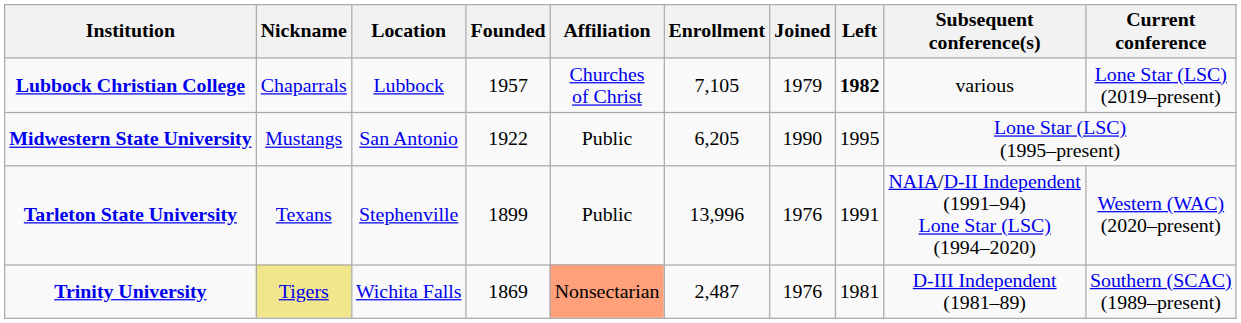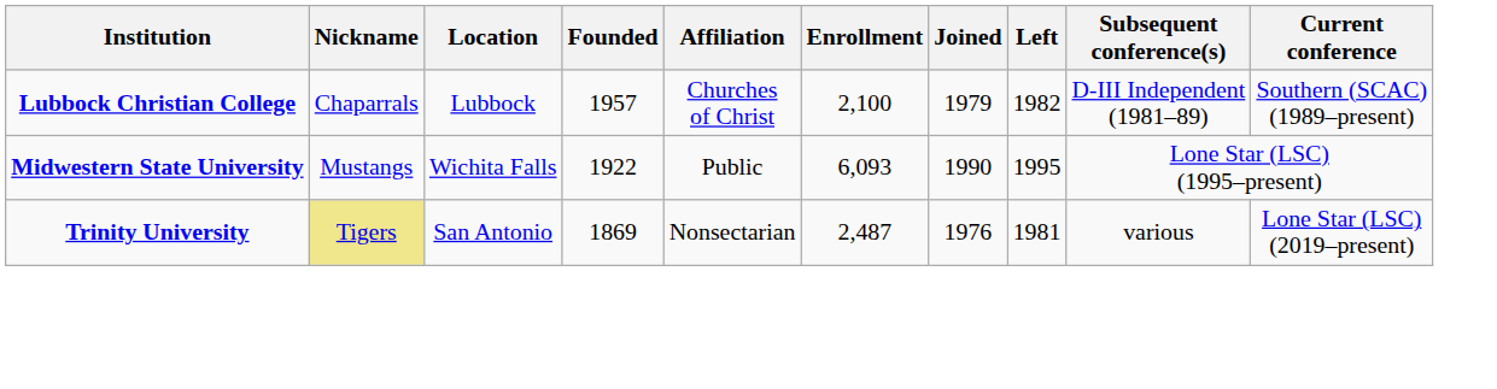 <table class="wikitable sortable" style="text-align:center">
 <tr>
 <th>Institution</th>
 <th>Nickname</th>
 <th>Location</th>
 <th>Founded</th>
 <th>Affiliation</th>
 <th>Enrollment</th>
 <th>Joined</th>
 <th>Left</th>
 <th>Subsequent<br>conference(s)</th>
 <th>Current<br>conference</th>
 </tr>
 <tr>
 <td><strong><a href='#'>Lubbock Christian College</a></strong></td>
 <td><a href='#'>Chaparrals</a></td>
 <td><a href='#'>Lubbock</a></td>
 <td>1957</td>
 <td><a href='#'>Churches<br>of Christ</a></td>
-<td>7,105</td>
+<td>2,100</td>
 <td>1979</td>
-<td><strong>1982</strong></td>
-<td>various</td>
-<td><a href='#'>Lone Star (LSC)</a><br>(2019–present)</td>
+<td>1982</td>
+<td><a href='#'>D-III Independent</a><br>(1981–89)</td>
+<td><a href='#'>Southern (SCAC)</a><br>(1989–present)</td>
 </tr>
 <tr>
 <td><strong><a href='#'>Midwestern State University</a></strong></td>
 <td><a href='#'>Mustangs</a></td>
-<td><a href='#'>San Antonio</a></td>
+<td><a href='#'>Wichita Falls</a></td>
 <td>1922</td>
 <td>Public</td>
-<td>6,205</td>
+<td>6,093</td>
 <td>1990</td>
 <td>1995</td>
 <td colspan="2"><a href='#'>Lone Star (LSC)</a><br>(1995–present)</td>
 </tr>
 <tr>
-<td><strong><a href='#'>Tarleton State University</a></strong></td>
-<td><a href='#'>Texans</a></td>
-<td><a href='#'>Stephenville</a></td>
-<td>1899</td>
-<td>Public</td>
-<td>13,996</td>
-<td>1976</td>
-<td>1991</td>
-<td><a href='#'>NAIA</a>/<a href='#'>D-II Independent</a><br>(1991–94)<br><a href='#'>Lone Star (LSC)</a><br>(1994–2020)</td>
-<td><a href='#'>Western (WAC)</a><br>(2020–present)</td>
-</tr>
-<tr>
 <td><strong><a href='#'>Trinity University</a></strong></td>
 <td style="background: khaki;"><a href='#'>Tigers</a></td>
-<td><a href='#'>Wichita Falls</a></td>
+<td><a href='#'>San Antonio</a></td>
 <td>1869</td>
-<td style="background: lightsalmon;">Nonsectarian</td>
+<td>Nonsectarian</td>
 <td>2,487</td>
 <td>1976</td>
 <td>1981</td>
-<td><a href='#'>D-III Independent</a><br>(1981–89)</td>
-<td><a href='#'>Southern (SCAC)</a><br>(1989–present)</td>
+<td>various</td>
+<td><a href='#'>Lone Star (LSC)</a><br>(2019–present)</td>
 </tr>
 </table>
